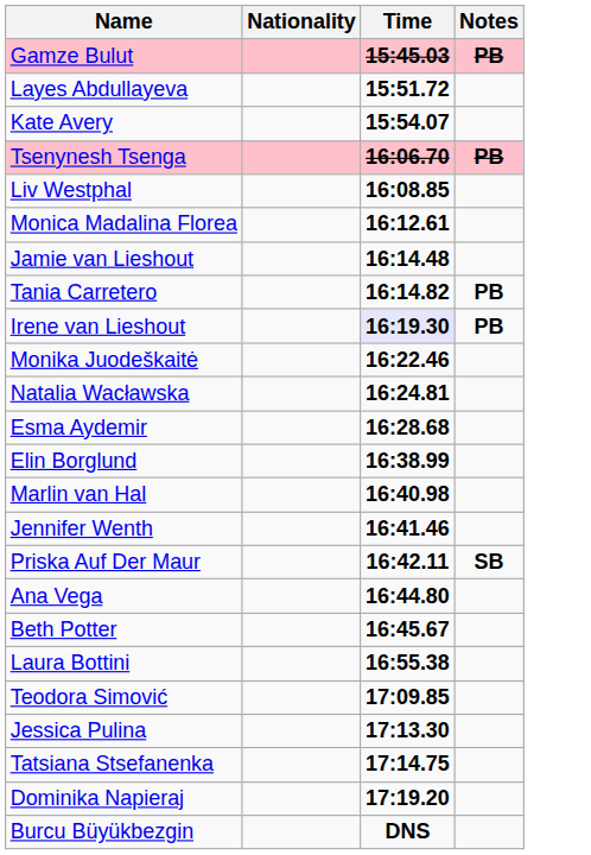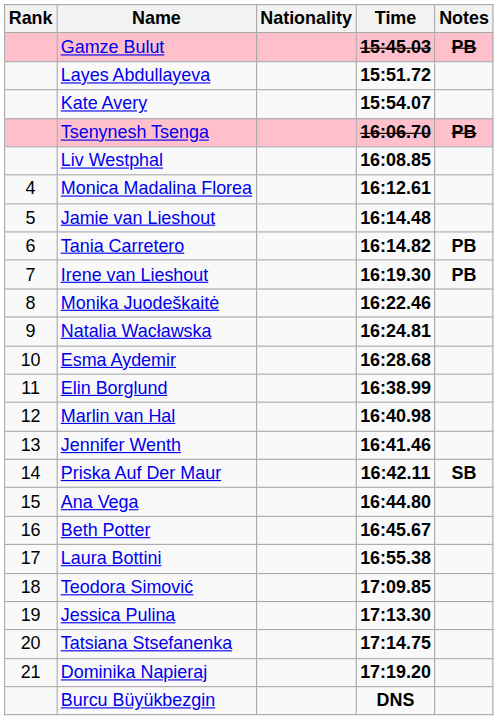 <table class="wikitable sortable" style="text-align:center">
 <tr>
+<th>Rank</th>
 <th>Name</th>
 <th>Nationality</th>
 <th>Time</th>
 <th>Notes</th>
 </tr>
 <tr bgcolor=pink>
+<td></td>
 <td align=left><a href='#'>Gamze Bulut</a></td>
 <td align=left></td>
 <td><s><strong>15:45.03</strong></s></td>
 <td><s><strong>PB</strong></s></td>
 </tr>
 <tr>
+<td></td>
 <td align=left><a href='#'>Layes Abdullayeva</a></td>
 <td align=left></td>
 <td><strong>15:51.72</strong></td>
 <td></td>
 </tr>
 <tr>
+<td></td>
 <td align=left><a href='#'>Kate Avery</a></td>
 <td align=left></td>
 <td><strong>15:54.07</strong></td>
 <td></td>
 </tr>
 <tr bgcolor=pink>
+<td></td>
 <td align=left><a href='#'>Tsenynesh Tsenga</a></td>
 <td align=left></td>
 <td><s><strong>16:06.70</strong></s></td>
 <td><s><strong>PB</strong></s></td>
 </tr>
 <tr>
+<td></td>
 <td align=left><a href='#'>Liv Westphal</a></td>
 <td align=left></td>
 <td><strong>16:08.85</strong></td>
 <td></td>
 </tr>
 <tr>
+<td>4</td>
 <td align=left><a href='#'>Monica Madalina Florea</a></td>
 <td align=left></td>
 <td><strong>16:12.61</strong></td>
 <td></td>
 </tr>
 <tr>
+<td>5</td>
 <td align=left><a href='#'>Jamie van Lieshout</a></td>
 <td align=left></td>
 <td><strong>16:14.48</strong></td>
 <td></td>
 </tr>
 <tr>
+<td>6</td>
 <td align=left><a href='#'>Tania Carretero</a></td>
 <td align=left></td>
 <td><strong>16:14.82</strong></td>
 <td><strong>PB</strong></td>
 </tr>
 <tr>
+<td>7</td>
 <td align=left><a href='#'>Irene van Lieshout</a></td>
 <td align=left></td>
-<td style="background: lavender;"><strong>16:19.30</strong></td>
+<td><strong>16:19.30</strong></td>
 <td><strong>PB</strong></td>
 </tr>
 <tr>
+<td>8</td>
 <td align=left><a href='#'>Monika Juodeškaitė</a></td>
 <td align=left></td>
 <td><strong>16:22.46</strong></td>
 <td></td>
 </tr>
 <tr>
+<td>9</td>
 <td align=left><a href='#'>Natalia Wacławska</a></td>
 <td align=left></td>
 <td><strong>16:24.81</strong></td>
 <td></td>
 </tr>
 <tr>
+<td>10</td>
 <td align=left><a href='#'>Esma Aydemir</a></td>
 <td align=left></td>
 <td><strong>16:28.68</strong></td>
 <td></td>
 </tr>
 <tr>
+<td>11</td>
 <td align=left><a href='#'>Elin Borglund</a></td>
 <td align=left></td>
 <td><strong>16:38.99</strong></td>
 <td></td>
 </tr>
 <tr>
+<td>12</td>
 <td align=left><a href='#'>Marlin van Hal</a></td>
 <td align=left></td>
 <td><strong>16:40.98</strong></td>
 <td></td>
 </tr>
 <tr>
+<td>13</td>
 <td align=left><a href='#'>Jennifer Wenth</a></td>
 <td align=left></td>
 <td><strong>16:41.46</strong></td>
 <td></td>
 </tr>
 <tr>
+<td>14</td>
 <td align=left><a href='#'>Priska Auf Der Maur</a></td>
 <td align=left></td>
 <td><strong>16:42.11</strong></td>
 <td><strong>SB</strong></td>
 </tr>
 <tr>
+<td>15</td>
 <td align=left><a href='#'>Ana Vega</a></td>
 <td align=left></td>
 <td><strong>16:44.80</strong></td>
 <td></td>
 </tr>
 <tr>
+<td>16</td>
 <td align=left><a href='#'>Beth Potter</a></td>
 <td align=left></td>
 <td><strong>16:45.67</strong></td>
 <td></td>
 </tr>
 <tr>
+<td>17</td>
 <td align=left><a href='#'>Laura Bottini</a></td>
 <td align=left></td>
 <td><strong>16:55.38</strong></td>
 <td></td>
 </tr>
 <tr>
+<td>18</td>
 <td align=left><a href='#'>Teodora Simović</a></td>
 <td align=left></td>
 <td><strong>17:09.85</strong></td>
 <td></td>
 </tr>
 <tr>
+<td>19</td>
 <td align=left><a href='#'>Jessica Pulina</a></td>
 <td align=left></td>
 <td><strong>17:13.30</strong></td>
 <td></td>
 </tr>
 <tr>
+<td>20</td>
 <td align=left><a href='#'>Tatsiana Stsefanenka</a></td>
 <td align=left></td>
 <td><strong>17:14.75</strong></td>
 <td></td>
 </tr>
 <tr>
+<td>21</td>
 <td align=left><a href='#'>Dominika Napieraj</a></td>
 <td align=left></td>
 <td><strong>17:19.20</strong></td>
 <td></td>
 </tr>
 <tr>
+<td></td>
 <td align=left><a href='#'>Burcu Büyükbezgin</a></td>
 <td align=left></td>
 <td><strong>DNS</strong></td>
 <td></td>
 </tr>
 </table>
